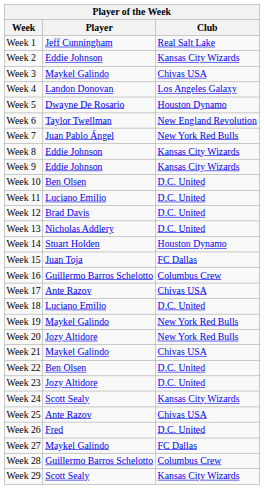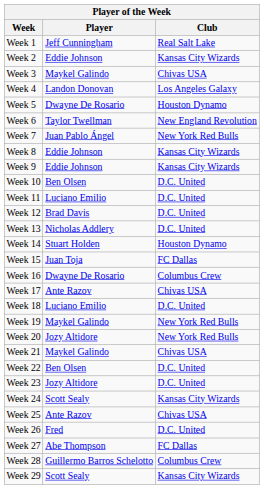 <table class="wikitable collapsible collapsed">
 <tr>
 <th colspan="3">Player of the Week</th>
 </tr>
 <tr>
 <th>Week</th>
 <th>Player</th>
 <th>Club</th>
 </tr>
 <tr>
 <td>Week 1</td>
 <td> <a href='#'>Jeff Cunningham</a></td>
 <td><a href='#'>Real Salt Lake</a></td>
 </tr>
 <tr>
 <td>Week 2</td>
 <td> <a href='#'>Eddie Johnson</a></td>
 <td><a href='#'>Kansas City Wizards</a></td>
 </tr>
 <tr>
 <td>Week 3</td>
 <td> <a href='#'>Maykel Galindo</a></td>
 <td><a href='#'>Chivas USA</a></td>
 </tr>
 <tr>
 <td>Week 4</td>
 <td> <a href='#'>Landon Donovan</a></td>
 <td><a href='#'>Los Angeles Galaxy</a></td>
 </tr>
 <tr>
 <td>Week 5</td>
 <td> <a href='#'>Dwayne De Rosario</a></td>
 <td><a href='#'>Houston Dynamo</a></td>
 </tr>
 <tr>
 <td>Week 6</td>
 <td> <a href='#'>Taylor Twellman</a></td>
 <td><a href='#'>New England Revolution</a></td>
 </tr>
 <tr>
 <td>Week 7</td>
 <td> <a href='#'>Juan Pablo Ángel</a></td>
 <td><a href='#'>New York Red Bulls</a></td>
 </tr>
 <tr>
 <td>Week 8</td>
 <td> <a href='#'>Eddie Johnson</a></td>
 <td><a href='#'>Kansas City Wizards</a></td>
 </tr>
 <tr>
 <td>Week 9</td>
 <td> <a href='#'>Eddie Johnson</a></td>
 <td><a href='#'>Kansas City Wizards</a></td>
 </tr>
 <tr>
 <td>Week 10</td>
 <td> <a href='#'>Ben Olsen</a></td>
 <td><a href='#'>D.C. United</a></td>
 </tr>
 <tr>
 <td>Week 11</td>
 <td> <a href='#'>Luciano Emilio</a></td>
 <td><a href='#'>D.C. United</a></td>
 </tr>
 <tr>
 <td>Week 12</td>
 <td> <a href='#'>Brad Davis</a></td>
 <td><a href='#'>D.C. United</a></td>
 </tr>
 <tr>
 <td>Week 13</td>
 <td> <a href='#'>Nicholas Addlery</a></td>
 <td><a href='#'>D.C. United</a></td>
 </tr>
 <tr>
 <td>Week 14</td>
 <td> <a href='#'>Stuart Holden</a></td>
 <td><a href='#'>Houston Dynamo</a></td>
 </tr>
 <tr>
 <td>Week 15</td>
 <td> <a href='#'>Juan Toja</a></td>
 <td><a href='#'>FC Dallas</a></td>
 </tr>
 <tr>
 <td>Week 16</td>
-<td> <a href='#'>Guillermo Barros Schelotto</a></td>
+<td> <a href='#'>Dwayne De Rosario</a></td>
 <td><a href='#'>Columbus Crew</a></td>
 </tr>
 <tr>
 <td>Week 17</td>
 <td> <a href='#'>Ante Razov</a></td>
 <td><a href='#'>Chivas USA</a></td>
 </tr>
 <tr>
 <td>Week 18</td>
 <td> <a href='#'>Luciano Emilio</a></td>
 <td><a href='#'>D.C. United</a></td>
 </tr>
 <tr>
 <td>Week 19</td>
 <td> <a href='#'>Maykel Galindo</a></td>
 <td><a href='#'>New York Red Bulls</a></td>
 </tr>
 <tr>
 <td>Week 20</td>
 <td> <a href='#'>Jozy Altidore</a></td>
 <td><a href='#'>New York Red Bulls</a></td>
 </tr>
 <tr>
 <td>Week 21</td>
 <td> <a href='#'>Maykel Galindo</a></td>
 <td><a href='#'>Chivas USA</a></td>
 </tr>
 <tr>
 <td>Week 22</td>
 <td> <a href='#'>Ben Olsen</a></td>
 <td><a href='#'>D.C. United</a></td>
 </tr>
 <tr>
 <td>Week 23</td>
 <td> <a href='#'>Jozy Altidore</a></td>
 <td><a href='#'>D.C. United</a></td>
 </tr>
 <tr>
 <td>Week 24</td>
 <td> <a href='#'>Scott Sealy</a></td>
 <td><a href='#'>Kansas City Wizards</a></td>
 </tr>
 <tr>
 <td>Week 25</td>
 <td> <a href='#'>Ante Razov</a></td>
 <td><a href='#'>Chivas USA</a></td>
 </tr>
 <tr>
 <td>Week 26</td>
 <td> <a href='#'>Fred</a></td>
 <td><a href='#'>D.C. United</a></td>
 </tr>
 <tr>
 <td>Week 27</td>
-<td> <a href='#'>Maykel Galindo</a></td>
+<td> <a href='#'>Abe Thompson</a></td>
 <td><a href='#'>FC Dallas</a></td>
 </tr>
 <tr>
 <td>Week 28</td>
 <td> <a href='#'>Guillermo Barros Schelotto</a></td>
 <td><a href='#'>Columbus Crew</a></td>
 </tr>
 <tr>
 <td>Week 29</td>
 <td> <a href='#'>Scott Sealy</a></td>
 <td><a href='#'>Kansas City Wizards</a></td>
 </tr>
 </table>
